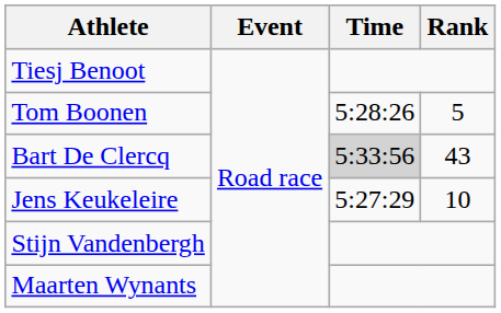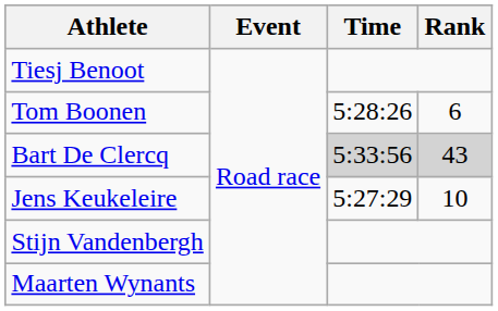 <table class="wikitable" style="font-size:90%">
 <tr>
 <th>Athlete</th>
 <th>Event</th>
 <th>Time</th>
 <th>Rank</th>
 </tr>
 <tr align=center>
 <td align=left><a href='#'>Tiesj Benoot</a></td>
 <td align=left rowspan=6><a href='#'>Road race</a></td>
 <td colspan=2></td>
 </tr>
 <tr align=center>
 <td align=left><a href='#'>Tom Boonen</a></td>
 <td>5:28:26</td>
-<td>5</td>
+<td>6</td>
 </tr>
 <tr align=center>
 <td align=left><a href='#'>Bart De Clercq</a></td>
 <td style="background: lightgrey;">5:33:56</td>
-<td>43</td>
+<td style="background: lightgrey;">43</td>
 </tr>
 <tr align=center>
 <td align=left><a href='#'>Jens Keukeleire</a></td>
 <td>5:27:29</td>
 <td>10</td>
 </tr>
 <tr align=center>
 <td align=left><a href='#'>Stijn Vandenbergh</a></td>
 <td colspan=2></td>
 </tr>
 <tr align=center>
 <td align=left><a href='#'>Maarten Wynants</a></td>
 <td colspan=2></td>
 </tr>
 </table>
